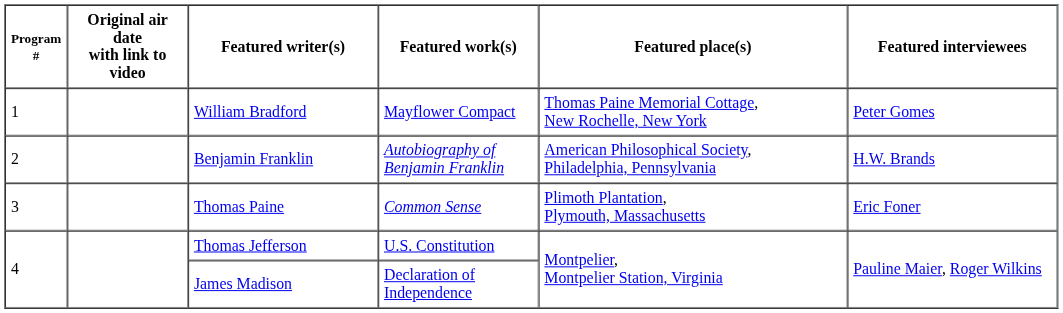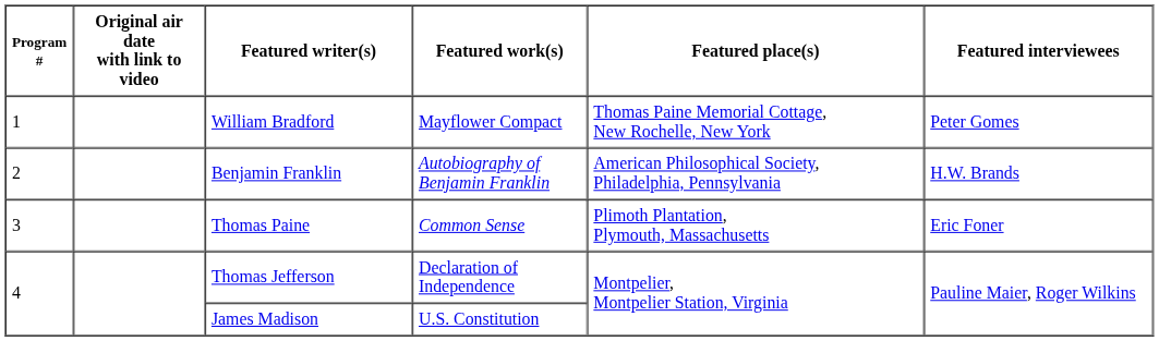 <table border=1 cellspacing=0 cellpadding=5>
 <tr>
 <th style="width:30px;"><small>Program #</small></th>
 <th style="width:110px;">Original air date<br>with link to video</th>
 <th style="width:180px;">Featured writer(s)</th>
 <th style="width:150px;">Featured work(s)</th>
 <th style="width:300px;">Featured place(s)</th>
 <th style="width:200px;">Featured interviewees</th>
 </tr>
 <tr>
 <td>1</td>
 <td></td>
 <td><a href='#'>William Bradford</a></td>
 <td><a href='#'>Mayflower Compact</a></td>
 <td><a href='#'>Thomas Paine Memorial Cottage</a>,<br><a href='#'>New Rochelle, New York</a></td>
 <td><a href='#'>Peter Gomes</a></td>
 </tr>
 <tr>
 <td>2</td>
 <td></td>
 <td><a href='#'>Benjamin Franklin</a></td>
 <td><em><a href='#'>Autobiography of Benjamin Franklin</a></em></td>
 <td><a href='#'>American Philosophical Society</a>,<br><a href='#'>Philadelphia, Pennsylvania</a></td>
 <td><a href='#'>H.W. Brands</a></td>
 </tr>
 <tr>
 <td>3</td>
 <td></td>
 <td><a href='#'>Thomas Paine</a></td>
 <td><em><a href='#'>Common Sense</a></em></td>
 <td><a href='#'>Plimoth Plantation</a>,<br><a href='#'>Plymouth, Massachusetts</a></td>
 <td><a href='#'>Eric Foner</a></td>
 </tr>
 <tr>
 <td rowspan="2">4</td>
 <td rowspan="2"></td>
 <td><a href='#'>Thomas Jefferson</a></td>
-<td><a href='#'>U.S. Constitution</a></td>
+<td><a href='#'>Declaration of Independence</a></td>
 <td rowspan="2"><a href='#'>Montpelier</a>,<br><a href='#'>Montpelier Station, Virginia</a></td>
 <td rowspan="2"><a href='#'>Pauline Maier</a>, <a href='#'>Roger Wilkins</a></td>
 </tr>
 <tr>
 <td><a href='#'>James Madison</a></td>
-<td><a href='#'>Declaration of Independence</a></td>
+<td><a href='#'>U.S. Constitution</a></td>
 </tr>
 </table>
